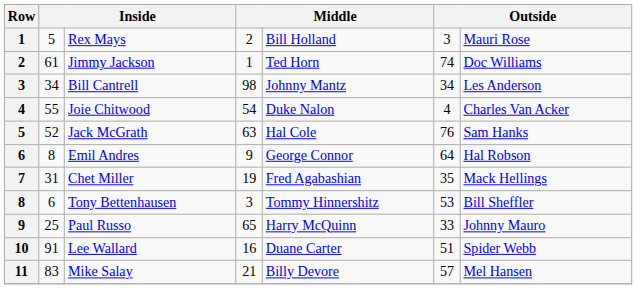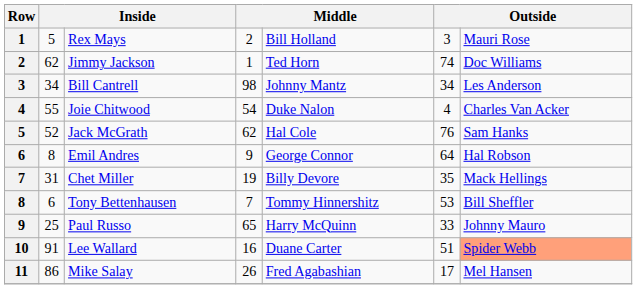 <table class="wikitable" style="font-size: 90%;">
 <tr>
 <th>Row</th>
 <th colspan=2 width="195">Inside</th>
 <th colspan=2 width="195">Middle</th>
 <th colspan=2 width="195">Outside</th>
 </tr>
 <tr>
 <th>1</th>
 <td align="center" width="20">5</td>
 <td>  <a href='#'>Rex Mays</a></td>
 <td align="center" width="20">2</td>
 <td>  <a href='#'>Bill Holland</a></td>
 <td align="center" width="20">3</td>
 <td> <a href='#'>Mauri Rose</a> </td>
 </tr>
 <tr>
 <th>2</th>
-<td align="center" width="20">61</td>
+<td align="center" width="20">62</td>
 <td> <a href='#'>Jimmy Jackson</a></td>
 <td align="center" width="20">1</td>
 <td> <a href='#'>Ted Horn</a></td>
 <td align="center" width="20">74</td>
 <td> <a href='#'>Doc Williams</a></td>
 </tr>
 <tr>
 <th>3</th>
 <td align="center" width="20">34</td>
 <td> <a href='#'>Bill Cantrell</a> </td>
 <td align="center" width="20">98</td>
 <td> <a href='#'>Johnny Mantz</a> </td>
 <td align="center" width="20">34</td>
 <td> <a href='#'>Les Anderson</a></td>
 </tr>
 <tr>
 <th>4</th>
 <td align="center" width="20">55</td>
 <td> <a href='#'>Joie Chitwood</a></td>
 <td align="center" width="20">54</td>
 <td> <a href='#'>Duke Nalon</a></td>
 <td align="center" width="20">4</td>
 <td> <a href='#'>Charles Van Acker</a></td>
 </tr>
 <tr>
 <th>5</th>
 <td align="center" width="20">52</td>
 <td> <a href='#'>Jack McGrath</a> </td>
-<td align="center" width="20">63</td>
+<td align="center" width="20">62</td>
 <td> <a href='#'>Hal Cole</a></td>
 <td align="center" width="20">76</td>
 <td> <a href='#'>Sam Hanks</a></td>
 </tr>
 <tr>
 <th>6</th>
 <td align="center" width="20">8</td>
 <td> <a href='#'>Emil Andres</a></td>
 <td align="center" width="20">9</td>
 <td> <a href='#'>George Connor</a></td>
 <td align="center" width="20">64</td>
 <td> <a href='#'>Hal Robson</a></td>
 </tr>
 <tr>
 <th>7</th>
 <td align="center" width="20">31</td>
 <td> <a href='#'>Chet Miller</a></td>
 <td align="center" width="20">19</td>
-<td> <a href='#'>Fred Agabashian</a></td>
+<td> <a href='#'>Billy Devore</a></td>
 <td align="center" width="20">35</td>
 <td> <a href='#'>Mack Hellings</a> </td>
 </tr>
 <tr>
 <th>8</th>
 <td align="center" width="20">6</td>
 <td> <a href='#'>Tony Bettenhausen</a></td>
-<td align="center" width="20">3</td>
+<td align="center" width="20">7</td>
 <td> <a href='#'>Tommy Hinnershitz</a></td>
 <td align="center" width="20">53</td>
 <td> <a href='#'>Bill Sheffler</a></td>
 </tr>
 <tr>
 <th>9</th>
 <td align="center" width="20">25</td>
 <td> <a href='#'>Paul Russo</a></td>
 <td align="center" width="20">65</td>
 <td> <a href='#'>Harry McQuinn</a></td>
 <td align="center" width="20">33</td>
 <td> <a href='#'>Johnny Mauro</a> </td>
 </tr>
 <tr>
 <th>10</th>
 <td align="center" width="20">91</td>
 <td> <a href='#'>Lee Wallard</a> </td>
 <td align="center" width="20">16</td>
 <td> <a href='#'>Duane Carter</a> </td>
 <td align="center" width="20">51</td>
-<td> <a href='#'>Spider Webb</a> </td>
+<td style="background: lightsalmon;"> <a href='#'>Spider Webb</a> </td>
 </tr>
 <tr>
 <th>11</th>
-<td align="center" width="20">83</td>
+<td align="center" width="20">86</td>
 <td> <a href='#'>Mike Salay</a> </td>
-<td align="center" width="20">21</td>
-<td> <a href='#'>Billy Devore</a></td>
-<td align="center" width="20">57</td>
+<td align="center" width="20">26</td>
+<td> <a href='#'>Fred Agabashian</a></td>
+<td align="center" width="20">17</td>
 <td> <a href='#'>Mel Hansen</a></td>
 </tr>
 <tr>
 </tr>
 </table>
